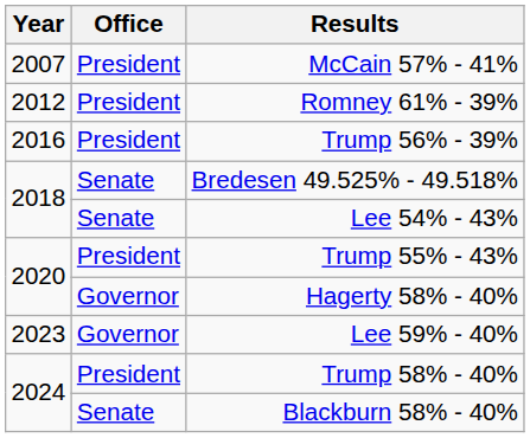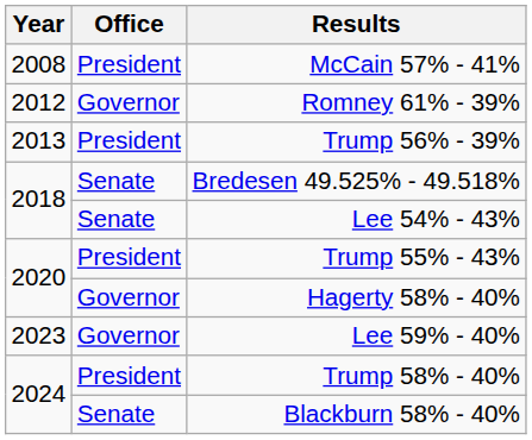 <table class=wikitable>
 <tr>
 <th>Year</th>
 <th>Office</th>
 <th>Results</th>
 </tr>
 <tr>
-<td>2007</td>
+<td>2008</td>
 <td><a href='#'>President</a></td>
 <td align="right" ><a href='#'>McCain</a> 57% - 41%</td>
 </tr>
 <tr>
 <td>2012</td>
-<td><a href='#'>President</a></td>
+<td><a href='#'>Governor</a></td>
 <td align="right" ><a href='#'>Romney</a> 61% - 39%</td>
 </tr>
 <tr>
-<td>2016</td>
+<td>2013</td>
 <td><a href='#'>President</a></td>
 <td align="right" ><a href='#'>Trump</a> 56% - 39%</td>
 </tr>
 <tr>
 <td rowspan=2>2018</td>
 <td><a href='#'>Senate</a></td>
 <td align="right" ><a href='#'>Bredesen</a> 49.525% - 49.518%</td>
 </tr>
 <tr>
 <td><a href='#'>Senate</a></td>
 <td align="right" ><a href='#'>Lee</a> 54% - 43%</td>
 </tr>
 <tr>
 <td rowspan=2>2020</td>
 <td><a href='#'>President</a></td>
 <td align="right" ><a href='#'>Trump</a> 55% - 43%</td>
 </tr>
 <tr>
 <td><a href='#'>Governor</a></td>
 <td align="right" ><a href='#'>Hagerty</a> 58% - 40%</td>
 </tr>
 <tr>
 <td>2023</td>
 <td><a href='#'>Governor</a></td>
 <td align="right" ><a href='#'>Lee</a> 59% - 40%</td>
 </tr>
 <tr>
 <td rowspan=2>2024</td>
 <td><a href='#'>President</a></td>
 <td align="right" ><a href='#'>Trump</a> 58% - 40%</td>
 </tr>
 <tr>
 <td><a href='#'>Senate</a></td>
 <td align="right" ><a href='#'>Blackburn</a> 58% - 40%</td>
 </tr>
 </table>
